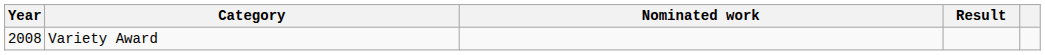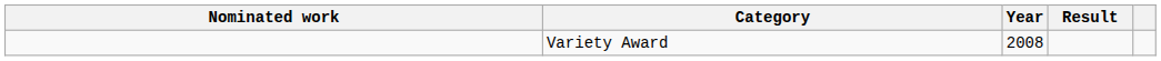 <table class="wikitable">
 <tr>
+<th scope="col" style="width:34em;">Nominated work</th>
+<th scope="col" style="width:29em;">Category</th>
 <th scope="col" style="width:1em;">Year</th>
-<th scope="col" style="width:29em;">Category</th>
-<th scope="col" style="width:34em;">Nominated work</th>
 <th scope="col" style="width:5em;">Result</th>
 <th scope="col" style="width:1em;"></th>
 </tr>
 <tr>
+<td></td>
+<td>Variety Award</td>
 <td>2008</td>
-<td>Variety Award</td>
-<td></td>
 <td></td>
 <td></td>
 </tr>
 </table>
